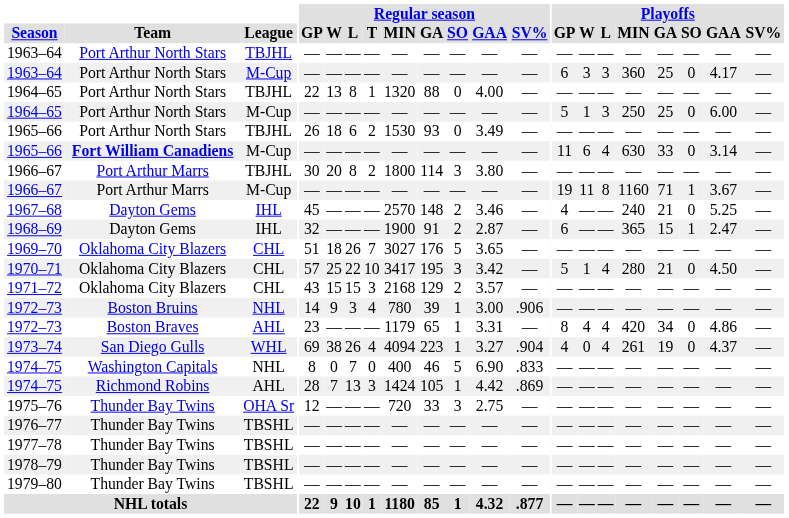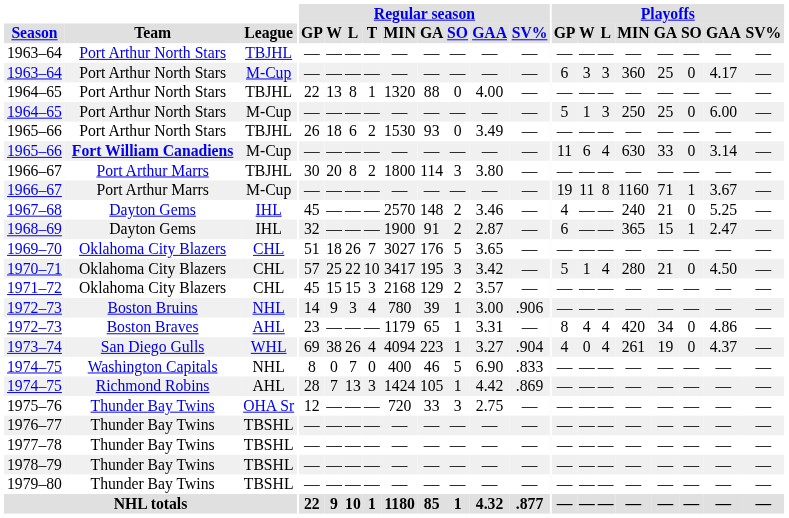 <table border="0" cellpadding="1" cellspacing="0" style="width:90%; text-align:center;">
 <tr bgcolor="#e0e0e0">
 <th colspan="3" bgcolor="#ffffff"></th>
 <th rowspan="99" bgcolor="#ffffff"></th>
 <th colspan="9" bgcolor="#e0e0e0"><a href='#'>Regular season</a></th>
 <th rowspan="99" bgcolor="#ffffff"></th>
 <th colspan="8" bgcolor="#e0e0e0"><a href='#'>Playoffs</a></th>
 </tr>
 <tr bgcolor="#e0e0e0">
 <th><a href='#'>Season</a></th>
 <th>Team</th>
 <th>League</th>
 <th>GP</th>
 <th>W</th>
 <th>L</th>
 <th>T</th>
 <th>MIN</th>
 <th>GA</th>
 <th><a href='#'>SO</a></th>
 <th><a href='#'>GAA</a></th>
 <th><a href='#'>SV%</a></th>
 <th>GP</th>
 <th>W</th>
 <th>L</th>
 <th>MIN</th>
 <th>GA</th>
 <th>SO</th>
 <th>GAA</th>
 <th>SV%</th>
 </tr>
 <tr>
 <td>1963–64</td>
 <td><a href='#'>Port Arthur North Stars</a></td>
 <td><a href='#'>TBJHL</a></td>
 <td>—</td>
 <td>—</td>
 <td>—</td>
 <td>—</td>
 <td>—</td>
 <td>—</td>
 <td>—</td>
 <td>—</td>
 <td>—</td>
 <td>—</td>
 <td>—</td>
 <td>—</td>
 <td>—</td>
 <td>—</td>
 <td>—</td>
 <td>—</td>
 <td>—</td>
 </tr>
 <tr bgcolor="#f0f0f0">
 <td><a href='#'>1963–64</a></td>
 <td>Port Arthur North Stars</td>
 <td><a href='#'>M-Cup</a></td>
 <td>—</td>
 <td>—</td>
 <td>—</td>
 <td>—</td>
 <td>—</td>
 <td>—</td>
 <td>—</td>
 <td>—</td>
 <td>—</td>
 <td>6</td>
 <td>3</td>
 <td>3</td>
 <td>360</td>
 <td>25</td>
 <td>0</td>
 <td>4.17</td>
 <td>—</td>
 </tr>
 <tr>
 <td>1964–65</td>
 <td>Port Arthur North Stars</td>
 <td>TBJHL</td>
 <td>22</td>
 <td>13</td>
 <td>8</td>
 <td>1</td>
 <td>1320</td>
 <td>88</td>
 <td>0</td>
 <td>4.00</td>
 <td>—</td>
 <td>—</td>
 <td>—</td>
 <td>—</td>
 <td>—</td>
 <td>—</td>
 <td>—</td>
 <td>—</td>
 <td>—</td>
 </tr>
 <tr bgcolor="#f0f0f0">
 <td><a href='#'>1964–65</a></td>
 <td>Port Arthur North Stars</td>
 <td>M-Cup</td>
 <td>—</td>
 <td>—</td>
 <td>—</td>
 <td>—</td>
 <td>—</td>
 <td>—</td>
 <td>—</td>
 <td>—</td>
 <td>—</td>
 <td>5</td>
 <td>1</td>
 <td>3</td>
 <td>250</td>
 <td>25</td>
 <td>0</td>
 <td>6.00</td>
 <td>—</td>
 </tr>
 <tr>
 <td>1965–66</td>
 <td>Port Arthur North Stars</td>
 <td>TBJHL</td>
 <td>26</td>
 <td>18</td>
 <td>6</td>
 <td>2</td>
 <td>1530</td>
 <td>93</td>
 <td>0</td>
 <td>3.49</td>
 <td>—</td>
 <td>—</td>
 <td>—</td>
 <td>—</td>
 <td>—</td>
 <td>—</td>
 <td>—</td>
 <td>—</td>
 <td>—</td>
 </tr>
 <tr bgcolor="#f0f0f0">
 <td><a href='#'>1965–66</a></td>
 <td><strong><a href='#'>Fort William Canadiens</a></strong></td>
 <td>M-Cup</td>
 <td>—</td>
 <td>—</td>
 <td>—</td>
 <td>—</td>
 <td>—</td>
 <td>—</td>
 <td>—</td>
 <td>—</td>
 <td>—</td>
 <td>11</td>
 <td>6</td>
 <td>4</td>
 <td>630</td>
 <td>33</td>
 <td>0</td>
 <td>3.14</td>
 <td>—</td>
 </tr>
 <tr>
 <td>1966–67</td>
 <td><a href='#'>Port Arthur Marrs</a></td>
 <td>TBJHL</td>
 <td>30</td>
 <td>20</td>
 <td>8</td>
 <td>2</td>
 <td>1800</td>
 <td>114</td>
 <td>3</td>
 <td>3.80</td>
 <td>—</td>
 <td>—</td>
 <td>—</td>
 <td>—</td>
 <td>—</td>
 <td>—</td>
 <td>—</td>
 <td>—</td>
 <td>—</td>
 </tr>
 <tr bgcolor="#f0f0f0">
 <td><a href='#'>1966–67</a></td>
 <td>Port Arthur Marrs</td>
 <td>M-Cup</td>
 <td>—</td>
 <td>—</td>
 <td>—</td>
 <td>—</td>
 <td>—</td>
 <td>—</td>
 <td>—</td>
 <td>—</td>
 <td>—</td>
 <td>19</td>
 <td>11</td>
 <td>8</td>
 <td>1160</td>
 <td>71</td>
 <td>1</td>
 <td>3.67</td>
 <td>—</td>
 </tr>
 <tr>
 <td><a href='#'>1967–68</a></td>
 <td><a href='#'>Dayton Gems</a></td>
 <td><a href='#'>IHL</a></td>
 <td>45</td>
 <td>—</td>
 <td>—</td>
 <td>—</td>
 <td>2570</td>
 <td>148</td>
 <td>2</td>
 <td>3.46</td>
 <td>—</td>
 <td>4</td>
 <td>—</td>
 <td>—</td>
 <td>240</td>
 <td>21</td>
 <td>0</td>
 <td>5.25</td>
 <td>—</td>
 </tr>
 <tr bgcolor="#f0f0f0">
 <td><a href='#'>1968–69</a></td>
 <td>Dayton Gems</td>
 <td>IHL</td>
 <td>32</td>
 <td>—</td>
 <td>—</td>
 <td>—</td>
 <td>1900</td>
 <td>91</td>
 <td>2</td>
 <td>2.87</td>
 <td>—</td>
 <td>6</td>
 <td>—</td>
 <td>—</td>
 <td>365</td>
 <td>15</td>
 <td>1</td>
 <td>2.47</td>
 <td>—</td>
 </tr>
 <tr>
 <td><a href='#'>1969–70</a></td>
 <td><a href='#'>Oklahoma City Blazers</a></td>
 <td><a href='#'>CHL</a></td>
 <td>51</td>
 <td>18</td>
 <td>26</td>
 <td>7</td>
 <td>3027</td>
 <td>176</td>
 <td>5</td>
 <td>3.65</td>
 <td>—</td>
 <td>—</td>
 <td>—</td>
 <td>—</td>
 <td>—</td>
 <td>—</td>
 <td>—</td>
 <td>—</td>
 <td>—</td>
 </tr>
 <tr bgcolor="#f0f0f0">
 <td><a href='#'>1970–71</a></td>
 <td>Oklahoma City Blazers</td>
 <td>CHL</td>
 <td>57</td>
 <td>25</td>
 <td>22</td>
 <td>10</td>
 <td>3417</td>
 <td>195</td>
 <td>3</td>
 <td>3.42</td>
 <td>—</td>
 <td>5</td>
 <td>1</td>
 <td>4</td>
 <td>280</td>
 <td>21</td>
 <td>0</td>
 <td>4.50</td>
 <td>—</td>
 </tr>
 <tr>
 <td><a href='#'>1971–72</a></td>
 <td>Oklahoma City Blazers</td>
 <td>CHL</td>
-<td>43</td>
+<td>45</td>
 <td>15</td>
 <td>15</td>
 <td>3</td>
 <td>2168</td>
 <td>129</td>
 <td>2</td>
 <td>3.57</td>
 <td>—</td>
 <td>—</td>
 <td>—</td>
 <td>—</td>
 <td>—</td>
 <td>—</td>
 <td>—</td>
 <td>—</td>
 <td>—</td>
 </tr>
 <tr bgcolor="#f0f0f0">
 <td><a href='#'>1972–73</a></td>
 <td><a href='#'>Boston Bruins</a></td>
 <td><a href='#'>NHL</a></td>
 <td>14</td>
 <td>9</td>
 <td>3</td>
 <td>4</td>
 <td>780</td>
 <td>39</td>
 <td>1</td>
 <td>3.00</td>
 <td>.906</td>
 <td>—</td>
 <td>—</td>
 <td>—</td>
 <td>—</td>
 <td>—</td>
 <td>—</td>
 <td>—</td>
 <td>—</td>
 </tr>
 <tr>
 <td><a href='#'>1972–73</a></td>
 <td><a href='#'>Boston Braves</a></td>
 <td><a href='#'>AHL</a></td>
 <td>23</td>
 <td>—</td>
 <td>—</td>
 <td>—</td>
 <td>1179</td>
 <td>65</td>
 <td>1</td>
 <td>3.31</td>
 <td>—</td>
 <td>8</td>
 <td>4</td>
 <td>4</td>
 <td>420</td>
 <td>34</td>
 <td>0</td>
 <td>4.86</td>
 <td>—</td>
 </tr>
 <tr bgcolor="#f0f0f0">
 <td><a href='#'>1973–74</a></td>
 <td><a href='#'>San Diego Gulls</a></td>
 <td><a href='#'>WHL</a></td>
 <td>69</td>
 <td>38</td>
 <td>26</td>
 <td>4</td>
 <td>4094</td>
 <td>223</td>
 <td>1</td>
 <td>3.27</td>
 <td>.904</td>
 <td>4</td>
 <td>0</td>
 <td>4</td>
 <td>261</td>
 <td>19</td>
 <td>0</td>
 <td>4.37</td>
 <td>—</td>
 </tr>
 <tr>
 <td><a href='#'>1974–75</a></td>
 <td><a href='#'>Washington Capitals</a></td>
 <td>NHL</td>
 <td>8</td>
 <td>0</td>
 <td>7</td>
 <td>0</td>
 <td>400</td>
 <td>46</td>
 <td>5</td>
 <td>6.90</td>
 <td>.833</td>
 <td>—</td>
 <td>—</td>
 <td>—</td>
 <td>—</td>
 <td>—</td>
 <td>—</td>
 <td>—</td>
 <td>—</td>
 </tr>
 <tr bgcolor="#f0f0f0">
 <td><a href='#'>1974–75</a></td>
 <td><a href='#'>Richmond Robins</a></td>
 <td>AHL</td>
 <td>28</td>
 <td>7</td>
 <td>13</td>
 <td>3</td>
 <td>1424</td>
 <td>105</td>
 <td>1</td>
 <td>4.42</td>
 <td>.869</td>
 <td>—</td>
 <td>—</td>
 <td>—</td>
 <td>—</td>
 <td>—</td>
 <td>—</td>
 <td>—</td>
 <td>—</td>
 </tr>
 <tr>
 <td>1975–76</td>
 <td><a href='#'>Thunder Bay Twins</a></td>
 <td><a href='#'>OHA Sr</a></td>
 <td>12</td>
 <td>—</td>
 <td>—</td>
 <td>—</td>
 <td>720</td>
 <td>33</td>
 <td>3</td>
 <td>2.75</td>
 <td>—</td>
 <td>—</td>
 <td>—</td>
 <td>—</td>
 <td>—</td>
 <td>—</td>
 <td>—</td>
 <td>—</td>
 <td>—</td>
 </tr>
 <tr bgcolor="#f0f0f0">
 <td>1976–77</td>
 <td>Thunder Bay Twins</td>
 <td>TBSHL</td>
 <td>—</td>
 <td>—</td>
 <td>—</td>
 <td>—</td>
 <td>—</td>
 <td>—</td>
 <td>—</td>
 <td>—</td>
 <td>—</td>
 <td>—</td>
 <td>—</td>
 <td>—</td>
 <td>—</td>
 <td>—</td>
 <td>—</td>
 <td>—</td>
 <td>—</td>
 </tr>
 <tr>
 <td>1977–78</td>
 <td>Thunder Bay Twins</td>
 <td>TBSHL</td>
 <td>—</td>
 <td>—</td>
 <td>—</td>
 <td>—</td>
 <td>—</td>
 <td>—</td>
 <td>—</td>
 <td>—</td>
 <td>—</td>
 <td>—</td>
 <td>—</td>
 <td>—</td>
 <td>—</td>
 <td>—</td>
 <td>—</td>
 <td>—</td>
 <td>—</td>
 </tr>
 <tr bgcolor="#f0f0f0">
 <td>1978–79</td>
 <td>Thunder Bay Twins</td>
 <td>TBSHL</td>
 <td>—</td>
 <td>—</td>
 <td>—</td>
 <td>—</td>
 <td>—</td>
 <td>—</td>
 <td>—</td>
 <td>—</td>
 <td>—</td>
 <td>—</td>
 <td>—</td>
 <td>—</td>
 <td>—</td>
 <td>—</td>
 <td>—</td>
 <td>—</td>
 <td>—</td>
 </tr>
 <tr>
 <td>1979–80</td>
 <td>Thunder Bay Twins</td>
 <td>TBSHL</td>
 <td>—</td>
 <td>—</td>
 <td>—</td>
 <td>—</td>
 <td>—</td>
 <td>—</td>
 <td>—</td>
 <td>—</td>
 <td>—</td>
 <td>—</td>
 <td>—</td>
 <td>—</td>
 <td>—</td>
 <td>—</td>
 <td>—</td>
 <td>—</td>
 <td>—</td>
 </tr>
 <tr bgcolor="#e0e0e0">
 <th colspan=3>NHL totals</th>
 <th>22</th>
 <th>9</th>
 <th>10</th>
 <th>1</th>
 <th>1180</th>
 <th>85</th>
 <th>1</th>
 <th>4.32</th>
 <th>.877</th>
 <th>—</th>
 <th>—</th>
 <th>—</th>
 <th>—</th>
 <th>—</th>
 <th>—</th>
 <th>—</th>
 <th>—</th>
 </tr>
 </table>
